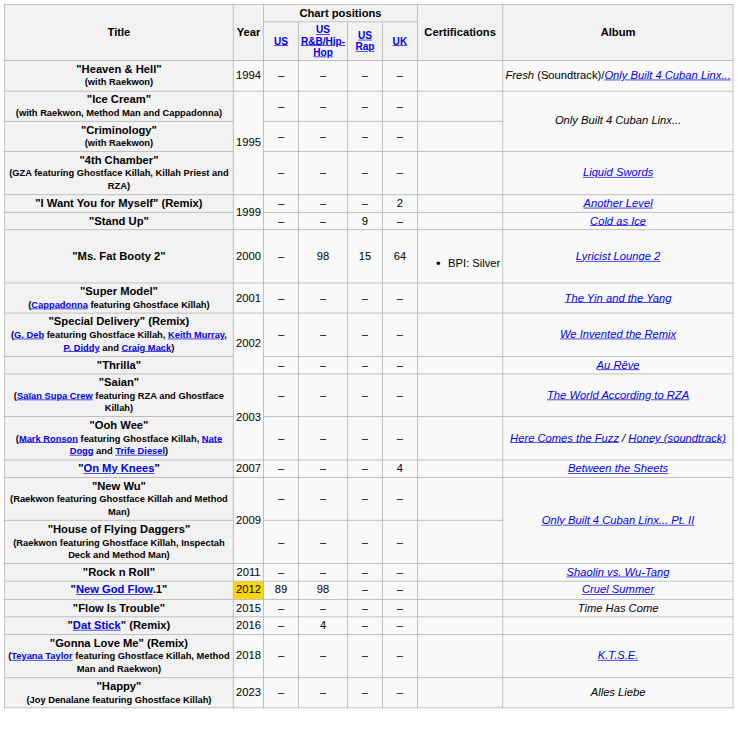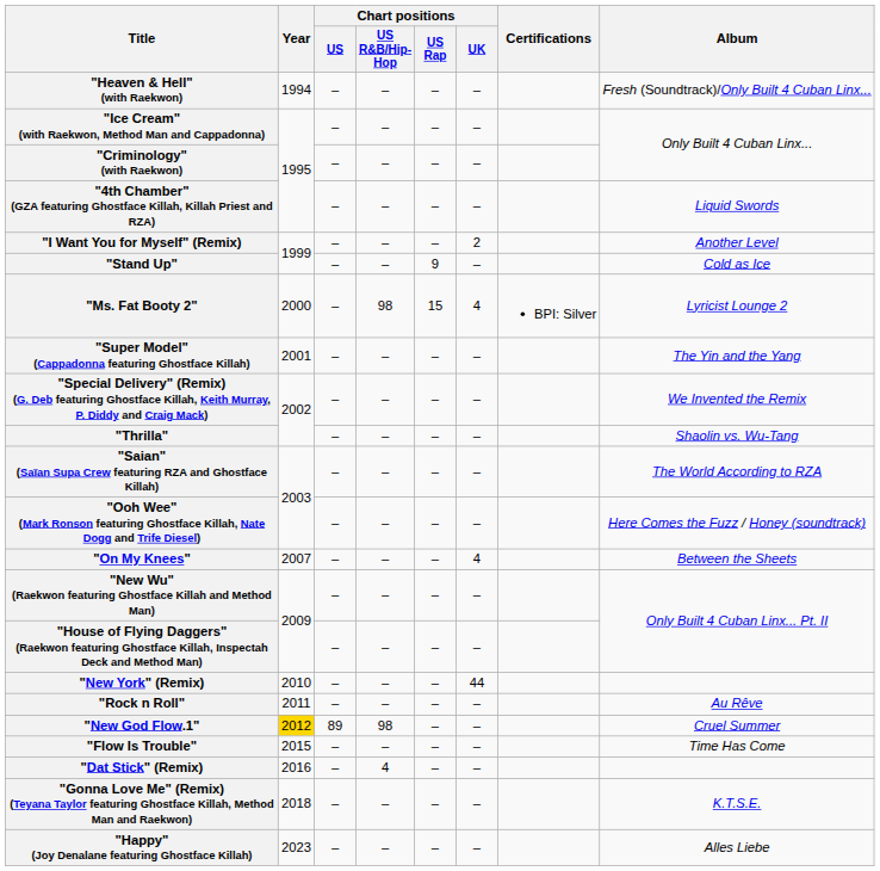 <table class="wikitable plainrowheaders" style="text-align:center">
 <tr>
 <th scope="col" rowspan="2" style="width:20em;">Title</th>
 <th scope="col" rowspan="2">Year</th>
 <th scope="col" colspan="4">Chart positions</th>
 <th scope="col" rowspan="2">Certifications</th>
 <th scope="col" rowspan="2">Album</th>
 </tr>
 <tr>
 <th scope="col" style="width:3em;font-size:90%"><a href='#'>US</a><br></th>
 <th scope="col" style="width:3em;font-size:90%"><a href='#'>US R&B/Hip-Hop</a><br></th>
 <th scope="col" style="width:3em;font-size:90%"><a href='#'>US Rap</a><br></th>
 <th scope="col" style="width:3em;font-size:90%"><a href='#'>UK</a><br></th>
 </tr>
 <tr>
 <th scope="row">"Heaven & Hell"<br><small>(with Raekwon)</small></th>
 <td>1994</td>
 <td>–</td>
 <td>–</td>
 <td>–</td>
 <td>–</td>
 <td></td>
 <td><em>Fresh</em> (Soundtrack)/<em><a href='#'>Only Built 4 Cuban Linx...</a></em></td>
 </tr>
 <tr>
 <th scope="row">"Ice Cream"<br><small>(with Raekwon, Method Man and Cappadonna)</small></th>
 <td rowspan="3">1995</td>
 <td>–</td>
 <td>–</td>
 <td>–</td>
 <td>–</td>
 <td></td>
 <td rowspan="2"><em>Only Built 4 Cuban Linx...</em></td>
 </tr>
 <tr>
 <th scope="row">"Criminology"<br><small>(with Raekwon)</small></th>
 <td>–</td>
 <td>–</td>
 <td>–</td>
 <td>–</td>
 <td></td>
 </tr>
 <tr>
 <th scope="row">"4th Chamber"<br><small>(GZA featuring Ghostface Killah, Killah Priest and RZA)</small></th>
 <td>–</td>
 <td>–</td>
 <td>–</td>
 <td>–</td>
 <td></td>
 <td><em><a href='#'>Liquid Swords</a></em></td>
 </tr>
 <tr>
 <th scope="row">"I Want You for Myself" (Remix)<br></th>
 <td rowspan="2">1999</td>
 <td>–</td>
 <td>–</td>
 <td>–</td>
 <td>2</td>
 <td></td>
 <td><em><a href='#'>Another Level</a></em></td>
 </tr>
 <tr>
 <th scope="row">"Stand Up"<br></th>
 <td>–</td>
 <td>–</td>
 <td>9</td>
 <td>–</td>
 <td></td>
 <td><em><a href='#'>Cold as Ice</a></em></td>
 </tr>
 <tr>
 <th scope="row">"Ms. Fat Booty 2"<br></th>
 <td>2000</td>
 <td>–</td>
 <td>98</td>
 <td>15</td>
-<td>64</td>
+<td>4</td>
 <td><br><ul><li>BPI: Silver</li></ul></td>
 <td><em><a href='#'>Lyricist Lounge 2</a></em></td>
 </tr>
 <tr>
 <th scope="row">"Super Model"<br><small>(<a href='#'>Cappadonna</a> featuring Ghostface Killah)</small></th>
 <td>2001</td>
 <td>–</td>
 <td>–</td>
 <td>–</td>
 <td>–</td>
 <td></td>
 <td><em><a href='#'>The Yin and the Yang</a></em></td>
 </tr>
 <tr>
 <th scope="row">"Special Delivery" (Remix)<br><small>(<a href='#'>G. Deb</a> featuring Ghostface Killah, <a href='#'>Keith Murray</a>, <a href='#'>P. Diddy</a> and <a href='#'>Craig Mack</a>)</small></th>
 <td rowspan="2">2002</td>
 <td>–</td>
 <td>–</td>
 <td>–</td>
 <td>–</td>
 <td></td>
 <td><em><a href='#'>We Invented the Remix</a></em></td>
 </tr>
 <tr>
 <th scope="row">"Thrilla"<br></th>
 <td>–</td>
 <td>–</td>
 <td>–</td>
 <td>–</td>
 <td></td>
-<td><em><a href='#'>Au Rêve</a></em></td>
+<td><em><a href='#'>Shaolin vs. Wu-Tang</a></em></td>
 </tr>
 <tr>
 <th scope="row">"Saian"<br><small>(<a href='#'>Saïan Supa Crew</a> featuring RZA and Ghostface Killah)</small></th>
 <td rowspan="2">2003</td>
 <td>–</td>
 <td>–</td>
 <td>–</td>
 <td>–</td>
 <td></td>
 <td><em><a href='#'>The World According to RZA</a></em></td>
 </tr>
 <tr>
 <th scope="row">"Ooh Wee"<br><small>(<a href='#'>Mark Ronson</a> featuring Ghostface Killah, <a href='#'>Nate Dogg</a> and <a href='#'>Trife Diesel</a>)</small></th>
 <td>–</td>
 <td>–</td>
 <td>–</td>
 <td>–</td>
 <td></td>
 <td><em><a href='#'>Here Comes the Fuzz</a> / <a href='#'>Honey (soundtrack)</a></em></td>
 </tr>
 <tr>
 <th scope="row">"<a href='#'>On My Knees</a>"<br></th>
 <td>2007</td>
 <td>–</td>
 <td>–</td>
 <td>–</td>
 <td>4</td>
 <td></td>
 <td><em><a href='#'>Between the Sheets</a></em></td>
 </tr>
 <tr>
 <th scope="row">"New Wu"<br><small>(Raekwon featuring Ghostface Killah and Method Man)</small></th>
 <td rowspan="2">2009</td>
 <td>–</td>
 <td>–</td>
 <td>–</td>
 <td>–</td>
 <td></td>
 <td rowspan="2"><em><a href='#'>Only Built 4 Cuban Linx... Pt. II</a></em></td>
 </tr>
 <tr>
 <th scope="row">"House of Flying Daggers"<br><small>(Raekwon featuring Ghostface Killah, Inspectah Deck and Method Man)</small></th>
 <td>–</td>
 <td>–</td>
 <td>–</td>
 <td>–</td>
 <td></td>
 </tr>
 <tr>
+<th scope="row">"<a href='#'>New York</a>" (Remix)<br></th>
+<td>2010</td>
+<td>–</td>
+<td>–</td>
+<td>–</td>
+<td>44</td>
+<td></td>
+<td></td>
+</tr>
+<tr>
 <th scope="row">"Rock n Roll"<br></th>
 <td>2011</td>
 <td>–</td>
 <td>–</td>
 <td>–</td>
 <td>–</td>
 <td></td>
-<td><em><a href='#'>Shaolin vs. Wu-Tang</a></em></td>
+<td><em><a href='#'>Au Rêve</a></em></td>
 </tr>
 <tr>
 <th scope="row">"<a href='#'>New God Flow</a>.1"<br></th>
 <td style="background: gold;">2012</td>
 <td>89</td>
 <td>98</td>
 <td>–</td>
 <td>–</td>
 <td></td>
 <td><em><a href='#'>Cruel Summer</a></em></td>
 </tr>
 <tr>
 <th scope="row">"Flow Is Trouble"<br></th>
 <td>2015</td>
 <td>–</td>
 <td>–</td>
 <td>–</td>
 <td>–</td>
 <td></td>
 <td><em>Time Has Come</em></td>
 </tr>
 <tr>
 <th scope="row">"<a href='#'>Dat Stick</a>" (Remix)<br></th>
 <td>2016</td>
 <td>–</td>
 <td>4</td>
 <td>–</td>
 <td>–</td>
 <td></td>
 <td></td>
 </tr>
 <tr>
 <th scope="row">"Gonna Love Me" (Remix)<br><small>(<a href='#'>Teyana Taylor</a> featuring Ghostface Killah, Method Man and Raekwon)</small></th>
 <td>2018</td>
 <td>–</td>
 <td>–</td>
 <td>–</td>
 <td>–</td>
 <td></td>
 <td><em><a href='#'>K.T.S.E.</a></em></td>
 </tr>
 <tr>
 <th>"Happy"<br><small>(Joy Denalane featuring Ghostface Killah)</small></th>
 <td>2023</td>
 <td>–</td>
 <td>–</td>
 <td>–</td>
 <td>–</td>
 <td></td>
 <td><em>Alles Liebe</em></td>
 </tr>
 </table>
